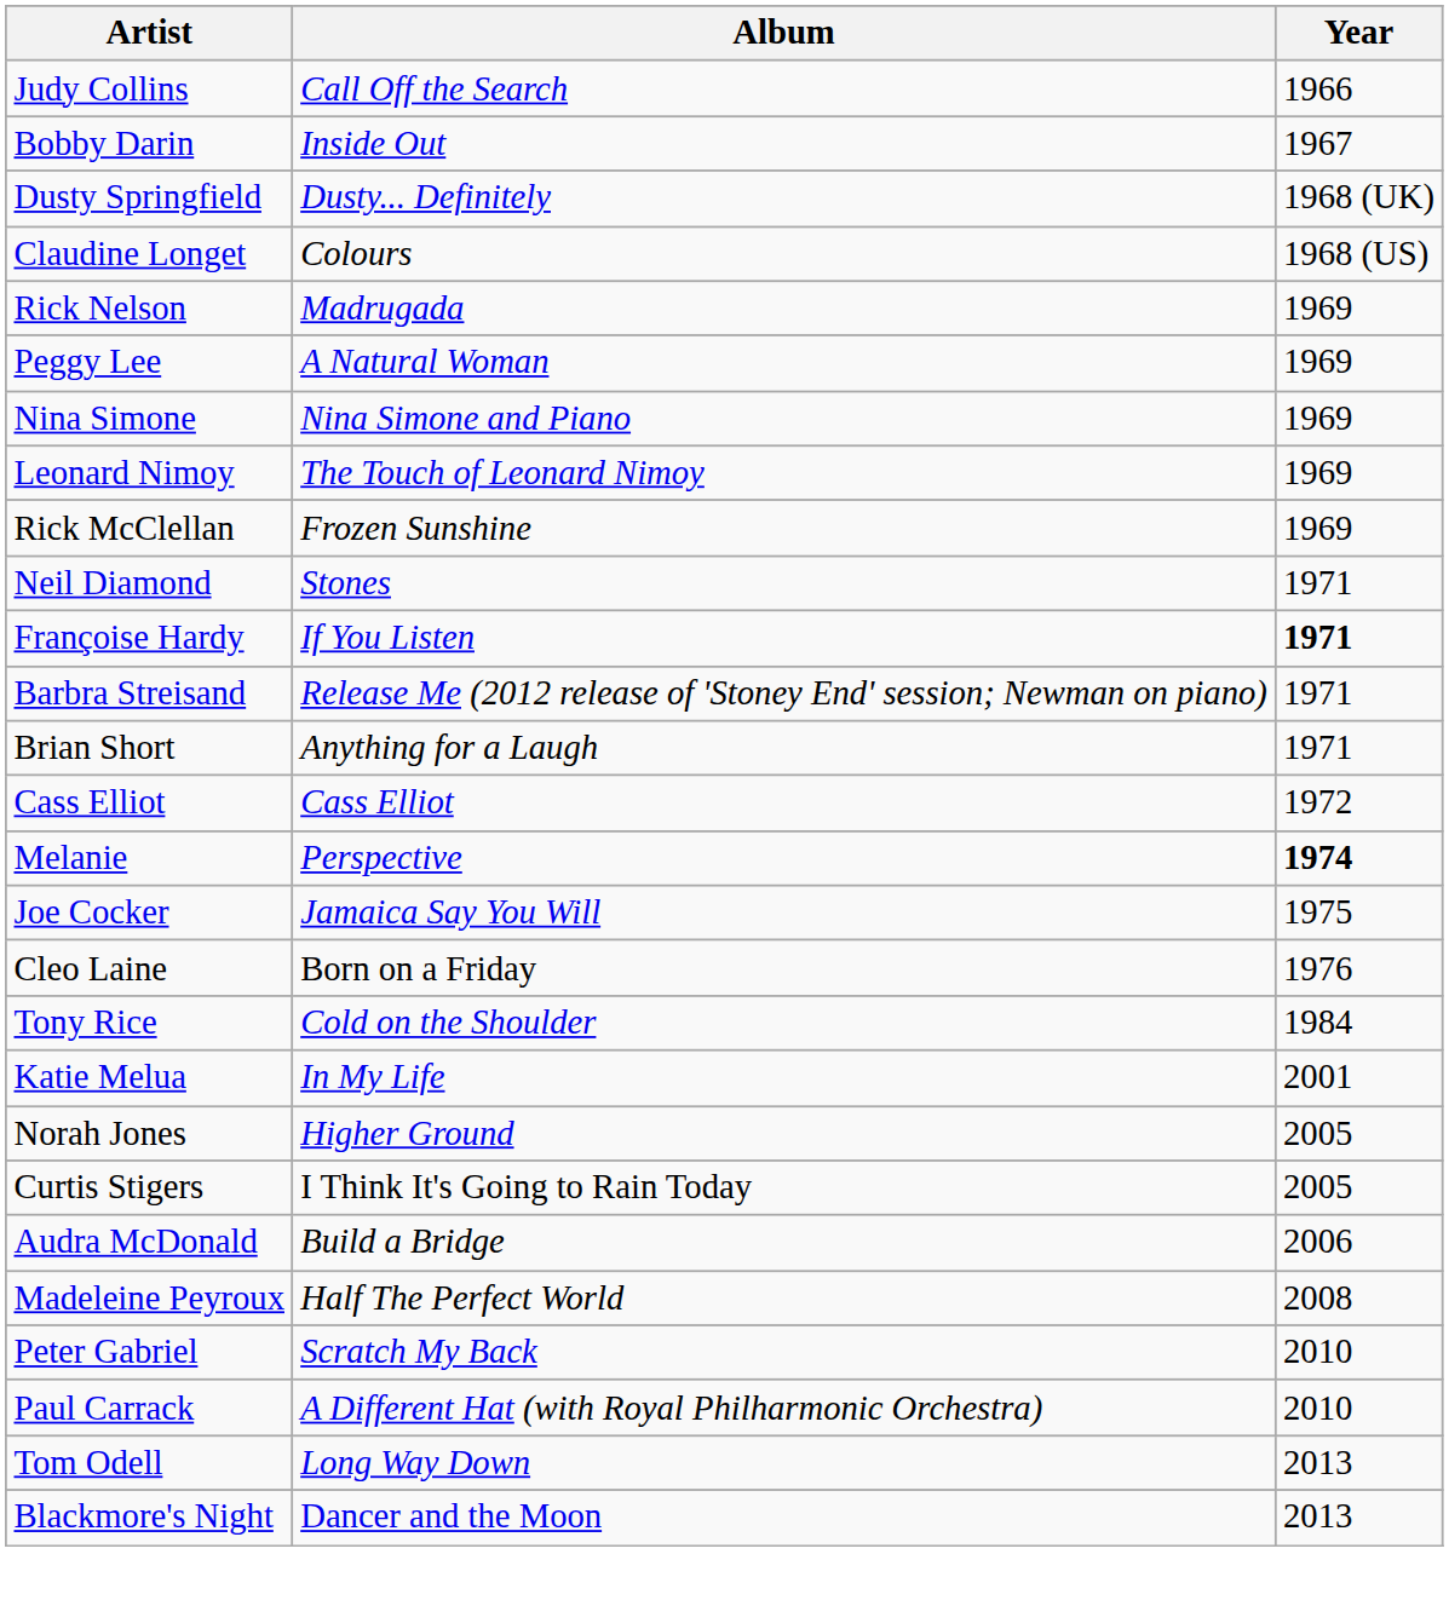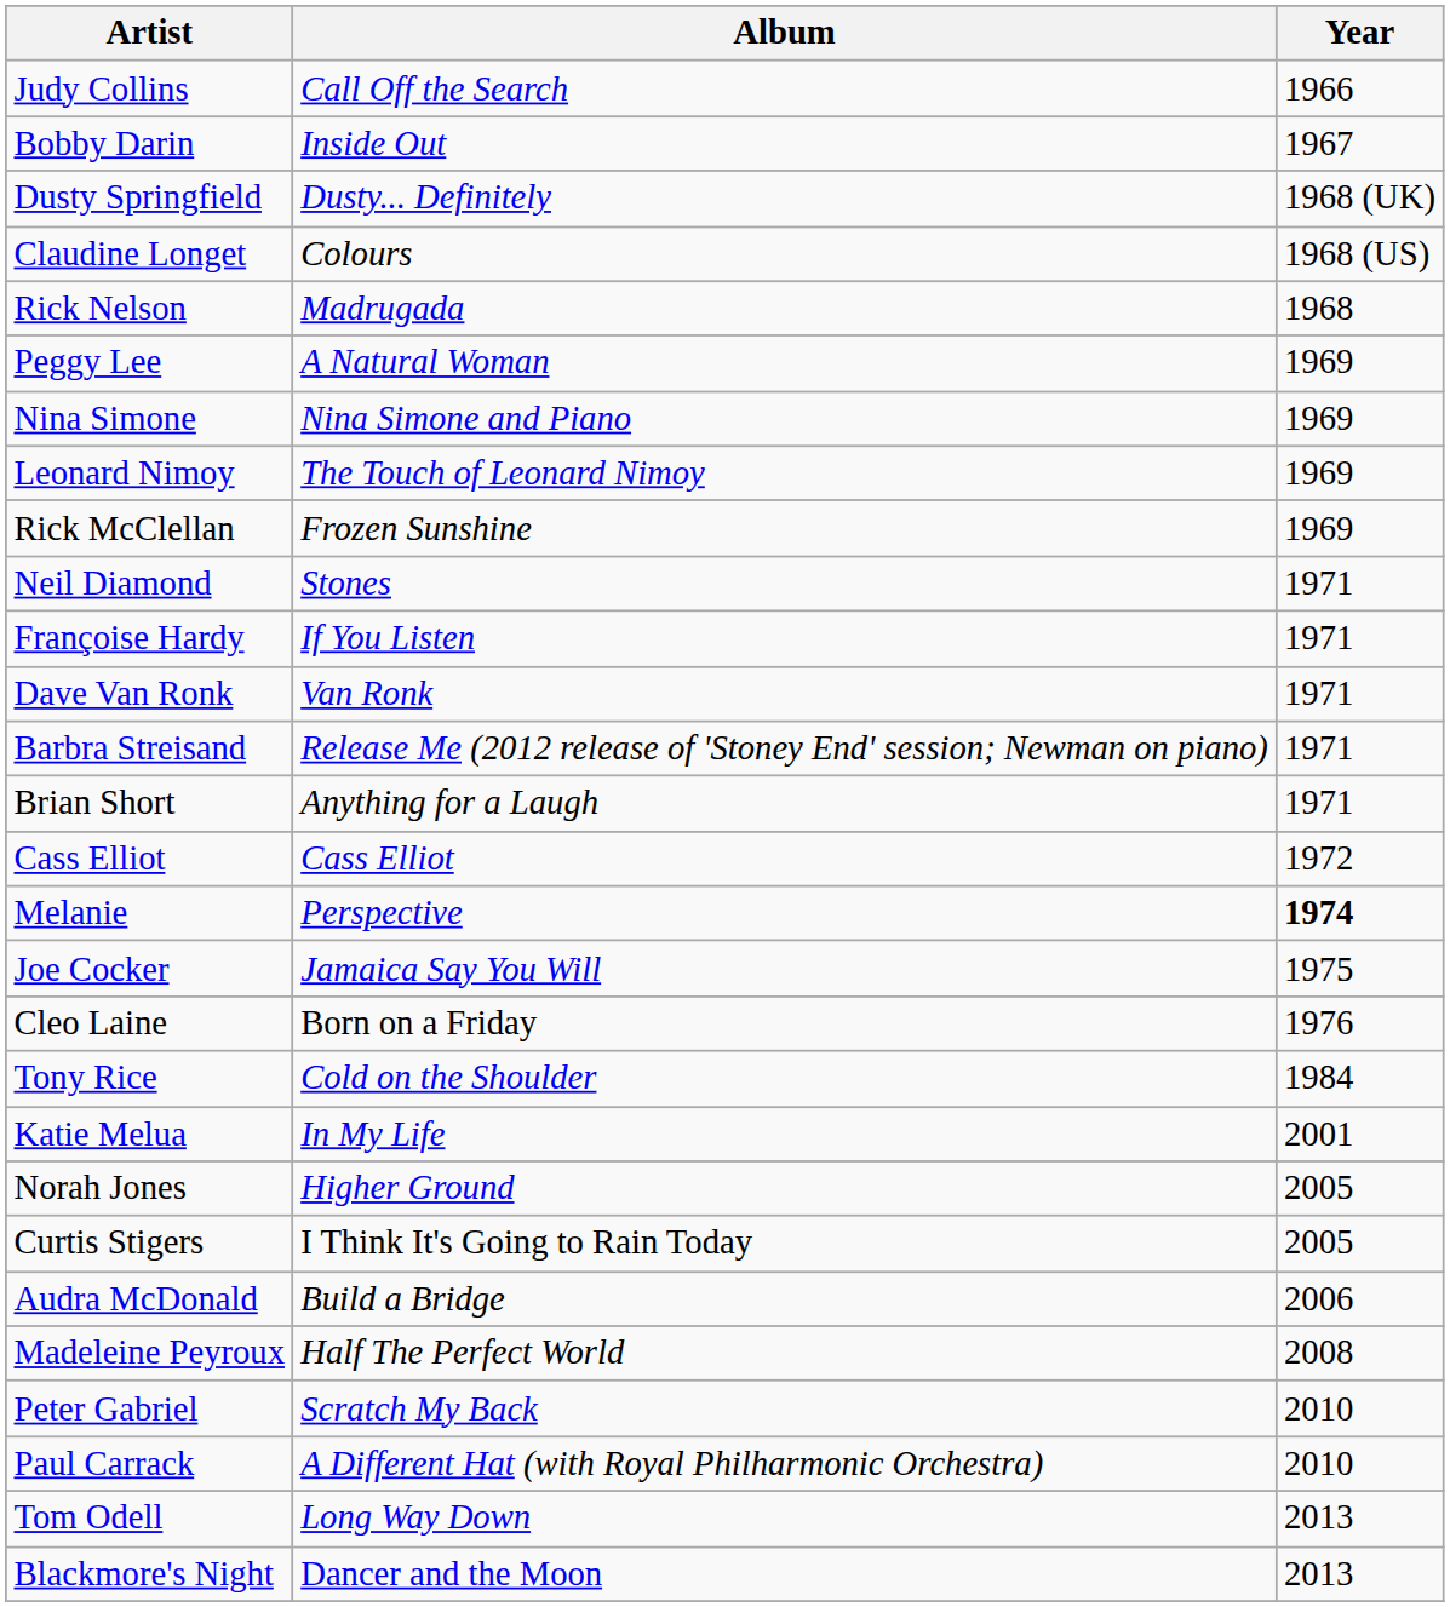 <table class="wikitable">
 <tr>
 <th>Artist</th>
 <th>Album</th>
 <th>Year</th>
 </tr>
 <tr>
 <td><a href='#'>Judy Collins</a></td>
 <td><em><a href='#'>Call Off the Search</a></em></td>
 <td>1966</td>
 </tr>
 <tr>
 <td><a href='#'>Bobby Darin</a></td>
 <td><em><a href='#'>Inside Out</a></em></td>
 <td>1967</td>
 </tr>
 <tr>
 <td><a href='#'>Dusty Springfield</a></td>
 <td><em><a href='#'>Dusty... Definitely</a></em></td>
 <td>1968 (UK)</td>
 </tr>
 <tr>
 <td><a href='#'>Claudine Longet</a></td>
 <td><em>Colours</em></td>
 <td>1968 (US)</td>
 </tr>
 <tr>
 <td><a href='#'>Rick Nelson</a></td>
 <td><em><a href='#'>Madrugada</a></em></td>
-<td>1969</td>
+<td>1968</td>
 </tr>
 <tr>
 <td><a href='#'>Peggy Lee</a></td>
 <td><em><a href='#'>A Natural Woman</a></em></td>
 <td>1969</td>
 </tr>
 <tr>
 <td><a href='#'>Nina Simone</a></td>
 <td><em><a href='#'>Nina Simone and Piano</a></em></td>
 <td>1969</td>
 </tr>
 <tr>
 <td><a href='#'>Leonard Nimoy</a></td>
 <td><em><a href='#'>The Touch of Leonard Nimoy</a></em></td>
 <td>1969</td>
 </tr>
 <tr>
 <td>Rick McClellan</td>
 <td><em>Frozen Sunshine</em></td>
 <td>1969</td>
 </tr>
 <tr>
 <td><a href='#'>Neil Diamond</a></td>
 <td><em><a href='#'>Stones</a></em></td>
 <td>1971</td>
 </tr>
 <tr>
 <td><a href='#'>Françoise Hardy</a></td>
 <td><em><a href='#'>If You Listen</a></em></td>
-<td><strong>1971</strong></td>
+<td>1971</td>
+</tr>
+<tr>
+<td><a href='#'>Dave Van Ronk</a></td>
+<td><em><a href='#'>Van Ronk</a></em></td>
+<td>1971</td>
 </tr>
 <tr>
 <td><a href='#'>Barbra Streisand</a></td>
 <td><em><a href='#'>Release Me</a> (2012 release of 'Stoney End' session; Newman on piano)</em></td>
 <td>1971</td>
 </tr>
 <tr>
 <td>Brian Short</td>
 <td><em>Anything for a Laugh</em></td>
 <td>1971</td>
 </tr>
 <tr>
 <td><a href='#'>Cass Elliot</a></td>
 <td><em><a href='#'>Cass Elliot</a></em></td>
 <td>1972</td>
 </tr>
 <tr>
 <td><a href='#'>Melanie</a></td>
 <td><a href='#'><em>Perspective</em></a></td>
 <td><strong>1974</strong></td>
 </tr>
 <tr>
 <td><a href='#'>Joe Cocker</a></td>
 <td><em><a href='#'>Jamaica Say You Will</a></em></td>
 <td>1975</td>
 </tr>
 <tr>
 <td>Cleo Laine</td>
 <td>Born on a Friday</td>
 <td>1976</td>
 </tr>
 <tr>
 <td><a href='#'>Tony Rice</a></td>
 <td><em><a href='#'>Cold on the Shoulder</a></em></td>
 <td>1984</td>
 </tr>
 <tr>
 <td><a href='#'>Katie Melua</a></td>
 <td><em><a href='#'>In My Life</a></em></td>
 <td>2001</td>
 </tr>
 <tr>
 <td>Norah Jones</td>
 <td><em><a href='#'>Higher Ground</a></em></td>
 <td>2005</td>
 </tr>
 <tr>
 <td>Curtis Stigers</td>
 <td>I Think It's Going to Rain Today</td>
 <td>2005</td>
 </tr>
 <tr>
 <td><a href='#'>Audra McDonald</a></td>
 <td><em>Build a Bridge</em></td>
 <td>2006</td>
 </tr>
 <tr>
 <td><a href='#'>Madeleine Peyroux</a></td>
 <td><em>Half The Perfect World</em></td>
 <td>2008</td>
 </tr>
 <tr>
 <td><a href='#'>Peter Gabriel</a></td>
 <td><em><a href='#'>Scratch My Back</a></em></td>
 <td>2010</td>
 </tr>
 <tr>
 <td><a href='#'>Paul Carrack</a></td>
 <td><em><a href='#'>A Different Hat</a> (with Royal Philharmonic Orchestra)</em></td>
 <td>2010</td>
 </tr>
 <tr>
 <td><a href='#'>Tom Odell</a></td>
 <td><em><a href='#'>Long Way Down</a></em></td>
 <td>2013</td>
 </tr>
 <tr>
 <td><a href='#'>Blackmore's Night</a></td>
 <td><a href='#'>Dancer and the Moon</a></td>
 <td>2013</td>
 </tr>
 <tr>
 </tr>
 </table>
